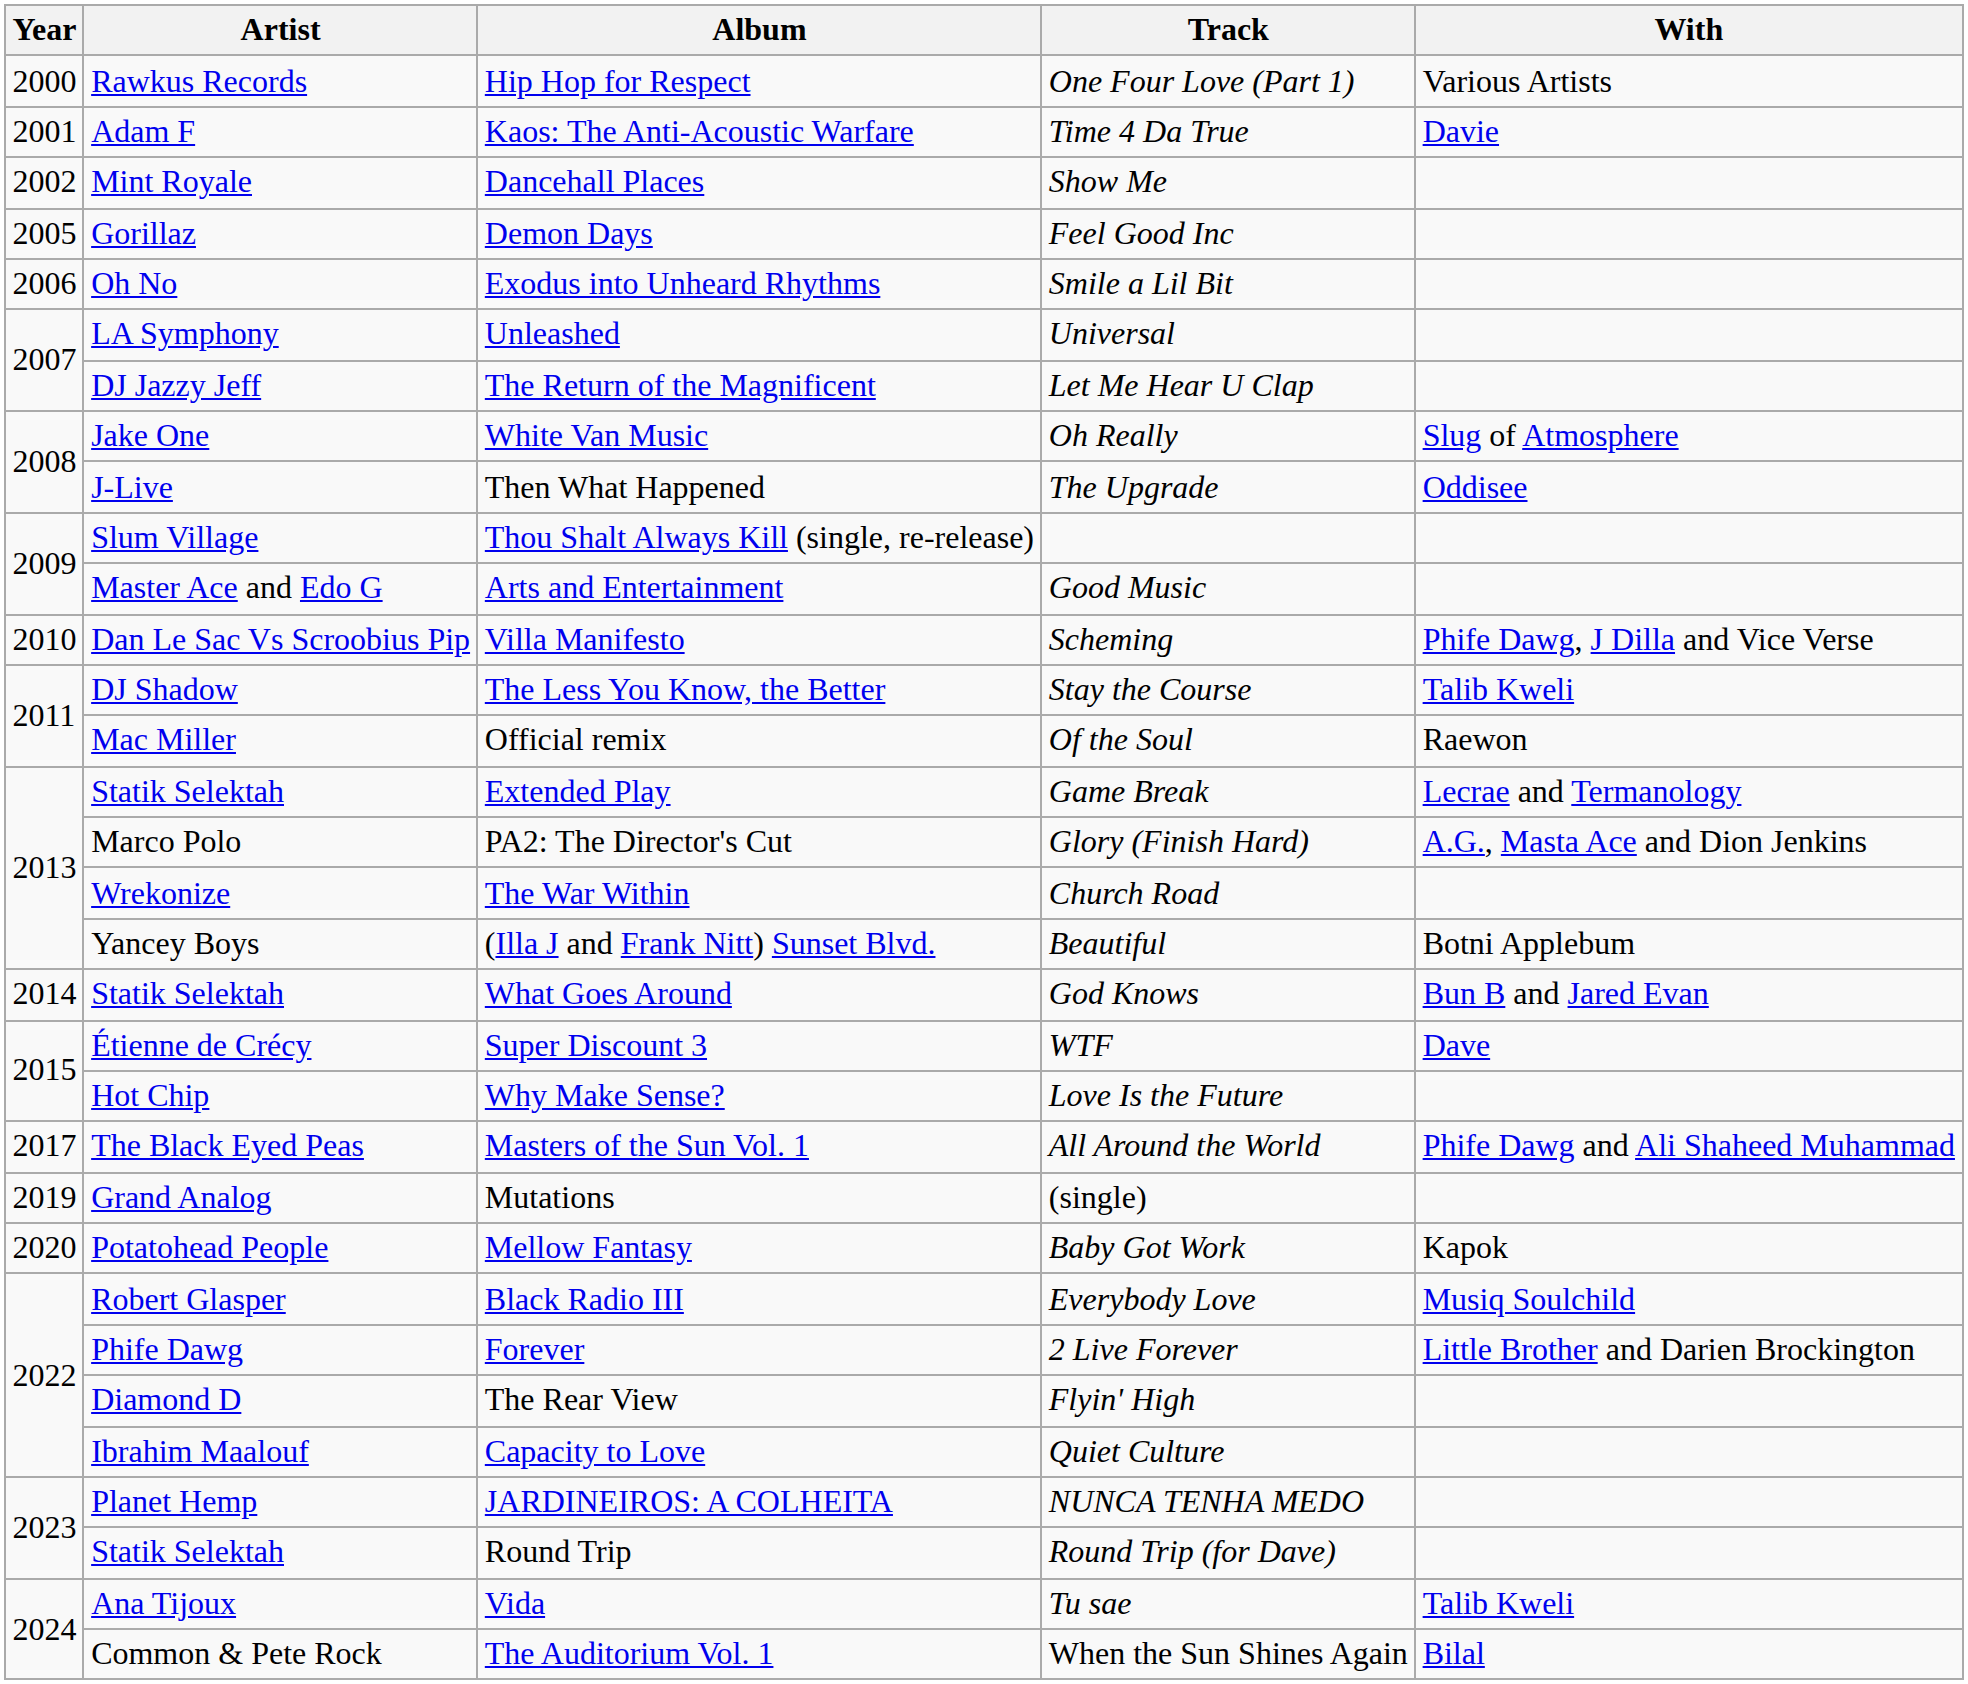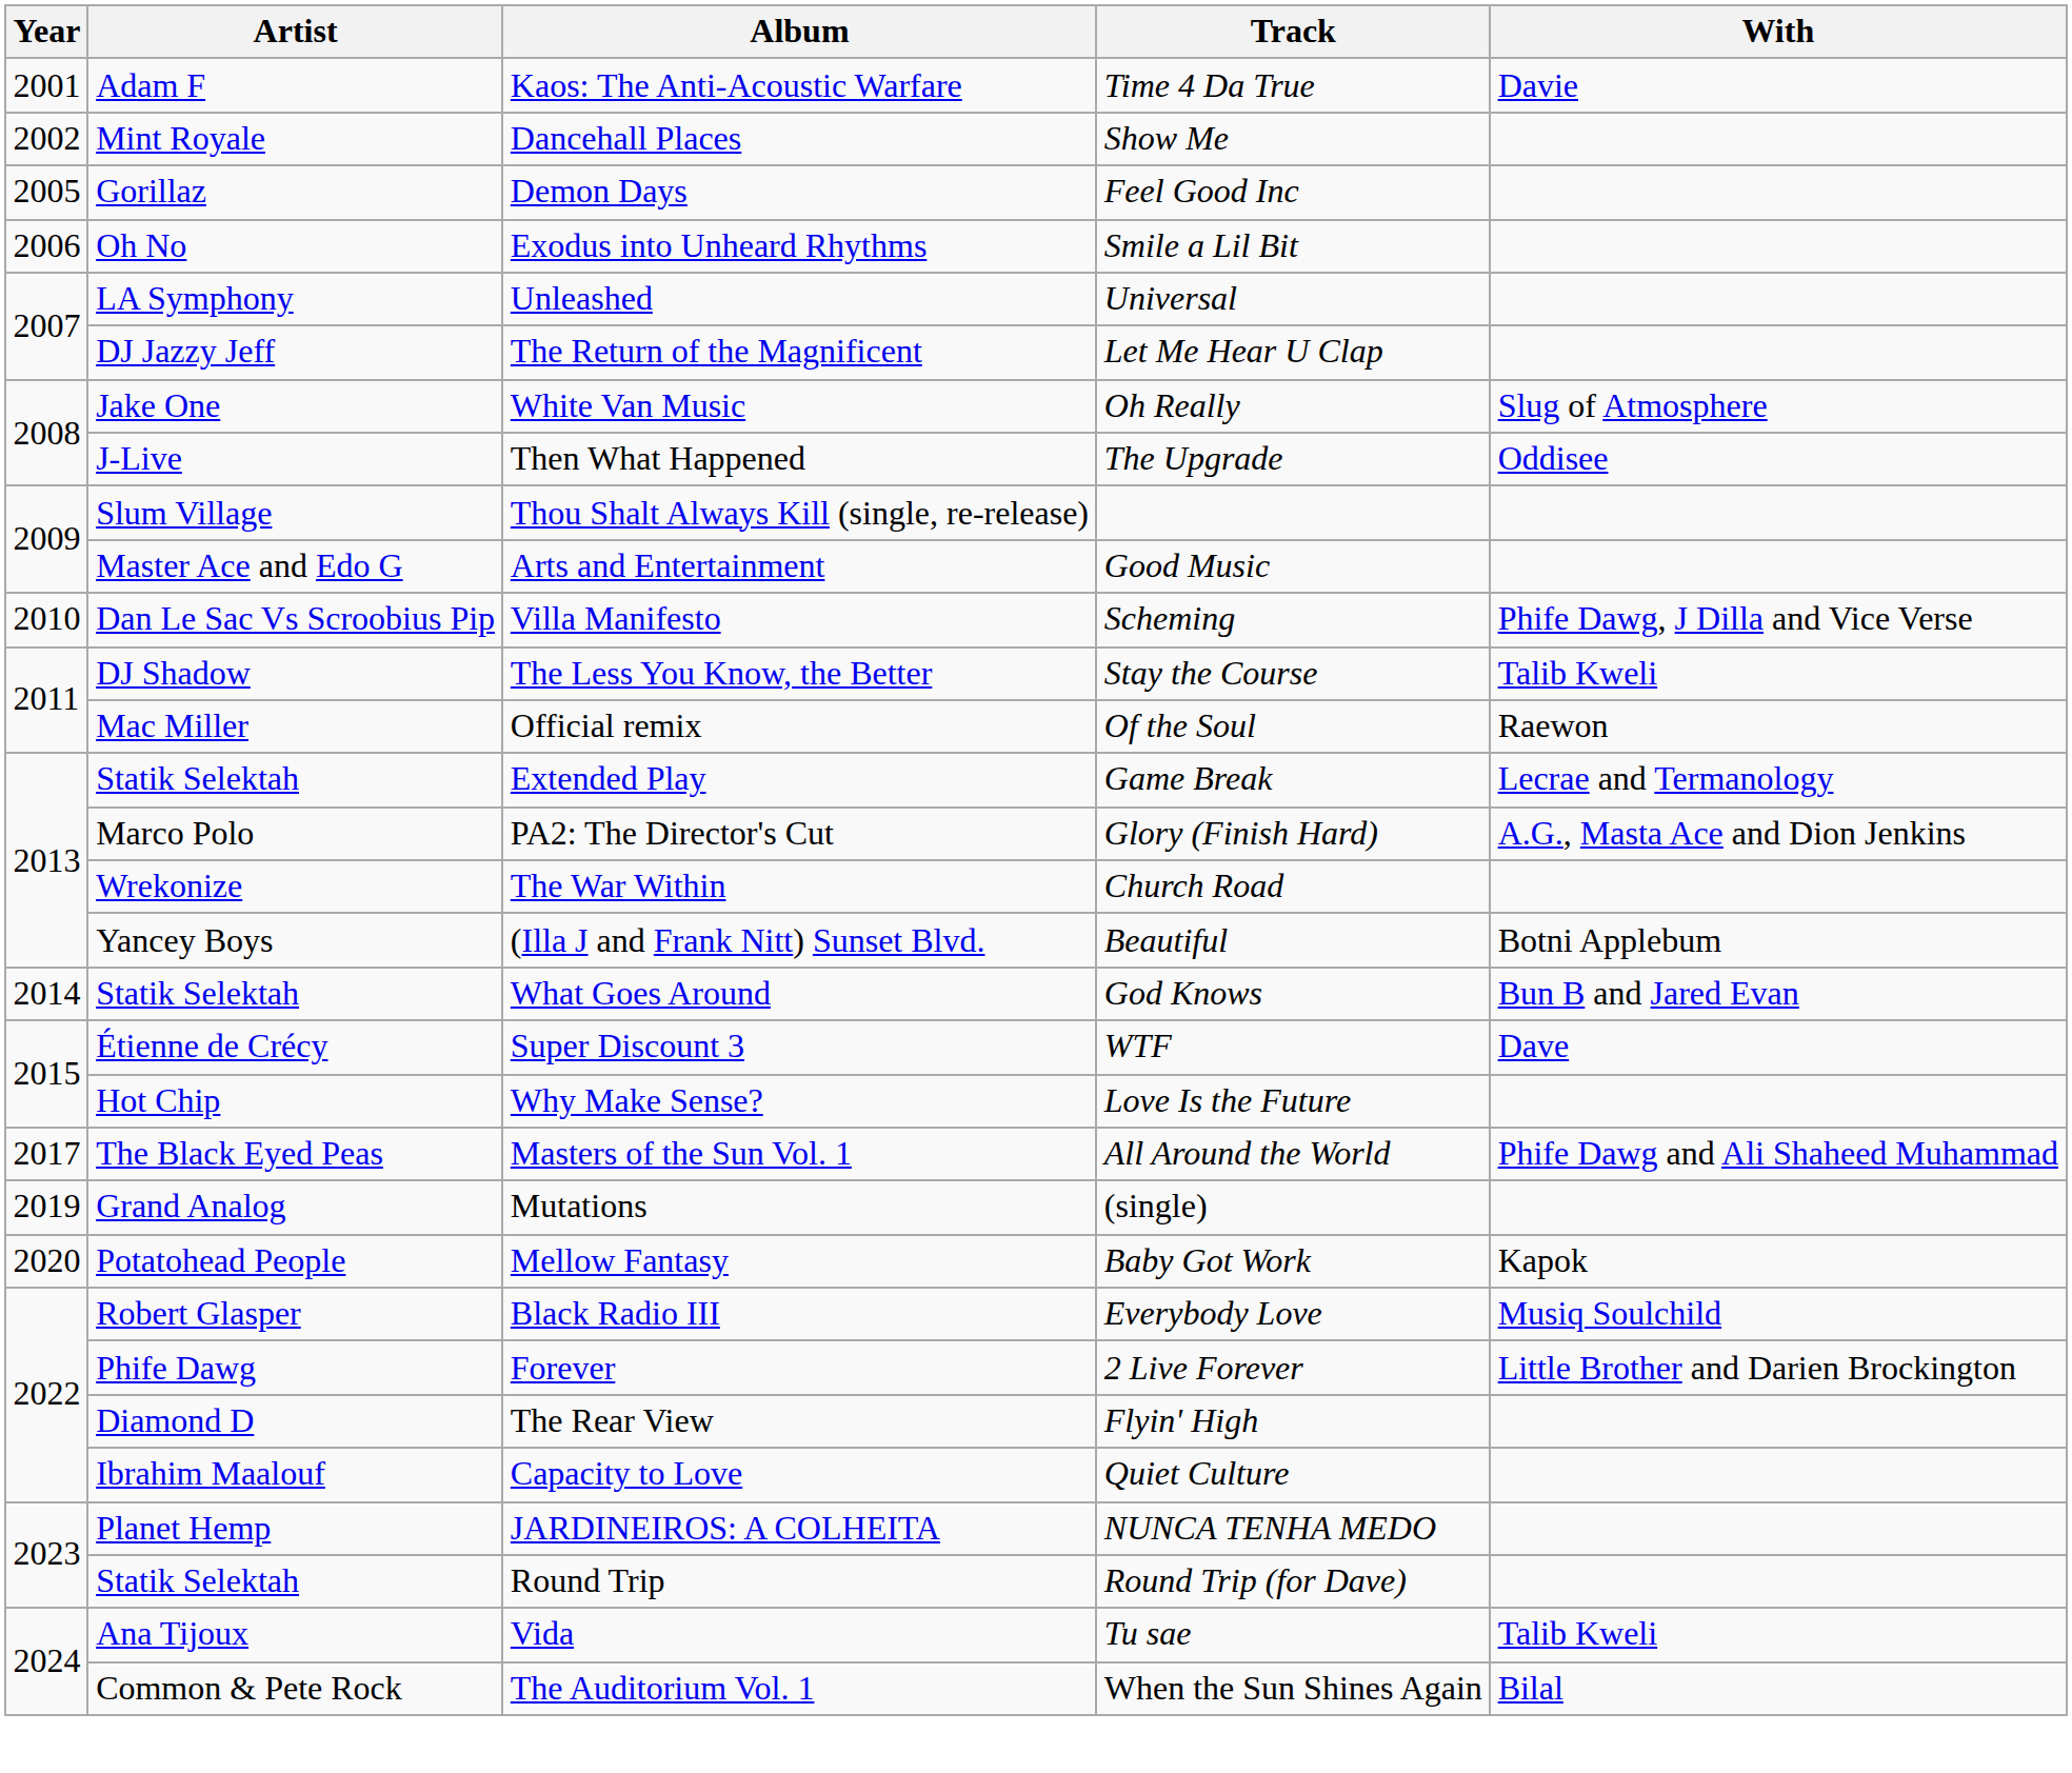 <table class="wikitable sortable">
 <tr>
 <th>Year</th>
 <th>Artist</th>
 <th>Album</th>
 <th>Track</th>
 <th>With</th>
-</tr>
-<tr>
-<td>2000</td>
-<td><a href='#'>Rawkus Records</a></td>
-<td><a href='#'>Hip Hop for Respect</a></td>
-<td><em>One Four Love (Part 1)</em></td>
-<td>Various Artists</td>
 </tr>
 <tr>
 <td>2001</td>
 <td><a href='#'>Adam F</a></td>
 <td><a href='#'>Kaos: The Anti-Acoustic Warfare</a></td>
 <td><em>Time 4 Da True</em></td>
 <td><a href='#'>Davie</a></td>
 </tr>
 <tr>
 <td>2002</td>
 <td><a href='#'>Mint Royale</a></td>
 <td><a href='#'>Dancehall Places</a></td>
 <td><em>Show Me</em></td>
 <td></td>
 </tr>
 <tr>
 <td>2005</td>
 <td><a href='#'>Gorillaz</a></td>
 <td><a href='#'>Demon Days</a></td>
 <td><em>Feel Good Inc</em></td>
 <td></td>
 </tr>
 <tr>
 <td>2006</td>
 <td><a href='#'>Oh No</a></td>
 <td><a href='#'>Exodus into Unheard Rhythms</a></td>
 <td><em>Smile a Lil Bit</em></td>
 <td></td>
 </tr>
 <tr>
 <td rowspan="2">2007</td>
 <td><a href='#'>LA Symphony</a></td>
 <td><a href='#'>Unleashed</a></td>
 <td><em>Universal</em></td>
 <td></td>
 </tr>
 <tr>
 <td><a href='#'>DJ Jazzy Jeff</a></td>
 <td><a href='#'>The Return of the Magnificent</a></td>
 <td><em>Let Me Hear U Clap</em></td>
 <td></td>
 </tr>
 <tr>
 <td rowspan="2">2008</td>
 <td><a href='#'>Jake One</a></td>
 <td><a href='#'>White Van Music</a></td>
 <td><em>Oh Really</em></td>
 <td><a href='#'>Slug</a> of <a href='#'>Atmosphere</a></td>
 </tr>
 <tr>
 <td><a href='#'>J-Live</a></td>
 <td>Then What Happened</td>
 <td><em>The Upgrade</em></td>
 <td><a href='#'>Oddisee</a></td>
 </tr>
 <tr>
 <td rowspan="2">2009</td>
 <td><a href='#'>Slum Village</a></td>
 <td><a href='#'>Thou Shalt Always Kill</a> (single, re-release)</td>
 <td></td>
 <td></td>
 </tr>
 <tr>
 <td><a href='#'>Master Ace</a> and <a href='#'>Edo G</a></td>
 <td><a href='#'>Arts and Entertainment</a></td>
 <td><em>Good Music</em></td>
 <td></td>
 </tr>
 <tr>
 <td>2010</td>
 <td><a href='#'>Dan Le Sac Vs Scroobius Pip</a></td>
 <td><a href='#'>Villa Manifesto</a></td>
 <td><em>Scheming</em></td>
 <td><a href='#'>Phife Dawg</a>, <a href='#'>J Dilla</a> and Vice Verse</td>
 </tr>
 <tr>
 <td rowspan="2">2011</td>
 <td><a href='#'>DJ Shadow</a></td>
 <td><a href='#'>The Less You Know, the Better</a></td>
 <td><em>Stay the Course</em></td>
 <td><a href='#'>Talib Kweli</a></td>
 </tr>
 <tr>
 <td><a href='#'>Mac Miller</a></td>
 <td>Official remix</td>
 <td><em>Of the Soul</em></td>
 <td>Raewon</td>
 </tr>
 <tr>
 <td rowspan="4">2013</td>
 <td><a href='#'>Statik Selektah</a></td>
 <td><a href='#'>Extended Play</a></td>
 <td><em>Game Break</em></td>
 <td><a href='#'>Lecrae</a> and <a href='#'>Termanology</a></td>
 </tr>
 <tr>
 <td>Marco Polo</td>
 <td>PA2: The Director's Cut</td>
 <td><em>Glory (Finish Hard)</em></td>
 <td><a href='#'>A.G.</a>, <a href='#'>Masta Ace</a> and Dion Jenkins</td>
 </tr>
 <tr>
 <td><a href='#'>Wrekonize</a></td>
 <td><a href='#'>The War Within</a></td>
 <td><em>Church Road</em></td>
 <td></td>
 </tr>
 <tr>
 <td>Yancey Boys</td>
 <td>(<a href='#'>Illa J</a> and <a href='#'>Frank Nitt</a>) <a href='#'>Sunset Blvd.</a></td>
 <td><em>Beautiful</em></td>
 <td>Botni Applebum</td>
 </tr>
 <tr>
 <td>2014</td>
 <td><a href='#'>Statik Selektah</a></td>
 <td><a href='#'>What Goes Around</a></td>
 <td><em>God Knows</em></td>
 <td><a href='#'>Bun B</a> and <a href='#'>Jared Evan</a></td>
 </tr>
 <tr>
 <td rowspan="2">2015</td>
 <td><a href='#'>Étienne de Crécy</a></td>
 <td><a href='#'>Super Discount 3</a></td>
 <td><em>WTF</em></td>
 <td><a href='#'>Dave</a></td>
 </tr>
 <tr>
 <td><a href='#'>Hot Chip</a></td>
 <td><a href='#'>Why Make Sense?</a></td>
 <td><em>Love Is the Future</em></td>
 <td></td>
 </tr>
 <tr>
 <td>2017</td>
 <td><a href='#'>The Black Eyed Peas</a></td>
 <td><a href='#'>Masters of the Sun Vol. 1</a></td>
 <td><em>All Around the World</em></td>
 <td><a href='#'>Phife Dawg</a> and <a href='#'>Ali Shaheed Muhammad</a></td>
 </tr>
 <tr>
 <td>2019</td>
 <td><a href='#'>Grand Analog</a></td>
 <td>Mutations</td>
 <td>(single)</td>
 <td></td>
 </tr>
 <tr>
 <td>2020</td>
 <td><a href='#'>Potatohead People</a></td>
 <td><a href='#'>Mellow Fantasy</a></td>
 <td><em>Baby Got Work</em></td>
 <td>Kapok</td>
 </tr>
 <tr>
 <td rowspan="4">2022</td>
 <td><a href='#'>Robert Glasper</a></td>
 <td><a href='#'>Black Radio III</a></td>
 <td><em>Everybody Love</em></td>
 <td><a href='#'>Musiq Soulchild</a></td>
 </tr>
 <tr>
 <td><a href='#'>Phife Dawg</a></td>
 <td><a href='#'>Forever</a></td>
 <td><em>2 Live Forever</em></td>
 <td><a href='#'>Little Brother</a> and Darien Brockington</td>
 </tr>
 <tr>
 <td><a href='#'>Diamond D</a></td>
 <td>The Rear View</td>
 <td><em>Flyin' High</em></td>
 <td></td>
 </tr>
 <tr>
 <td><a href='#'>Ibrahim Maalouf</a></td>
 <td><a href='#'>Capacity to Love</a></td>
 <td><em>Quiet Culture</em></td>
 <td></td>
 </tr>
 <tr>
 <td rowspan="2">2023</td>
 <td><a href='#'>Planet Hemp</a></td>
 <td><a href='#'>JARDINEIROS: A COLHEITA</a></td>
 <td><em>NUNCA TENHA MEDO</em></td>
 <td></td>
 </tr>
 <tr>
 <td><a href='#'>Statik Selektah</a></td>
 <td>Round Trip</td>
 <td><em>Round Trip (for Dave)</em></td>
 <td></td>
 </tr>
 <tr>
 <td rowspan="2">2024</td>
 <td><a href='#'>Ana Tijoux</a></td>
 <td><a href='#'>Vida</a></td>
 <td><em>Tu sae</td>
 <td><a href='#'>Talib Kweli</a></td>
 </tr>
 <tr>
 <td>Common & Pete Rock</td>
 <td><a href='#'>The Auditorium Vol. 1</a></td>
 <td></em>When the Sun Shines Again<em></td>
 <td><a href='#'>Bilal</a></td>
 </tr>
 </table>
